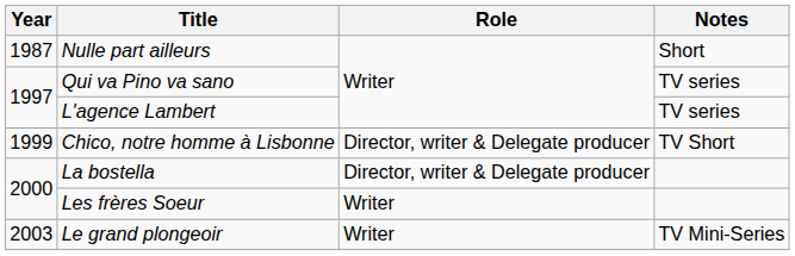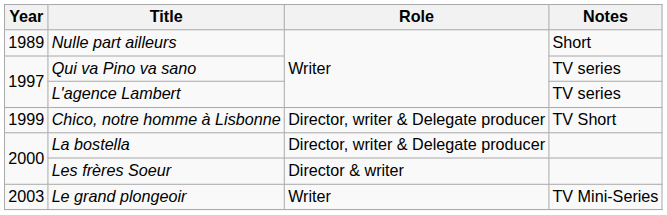 <table class="wikitable sortable">
 <tr>
 <th>Year</th>
 <th>Title</th>
 <th>Role</th>
 <th class="unsortable">Notes</th>
 </tr>
 <tr>
-<td>1987</td>
+<td>1989</td>
 <td><em>Nulle part ailleurs</em></td>
 <td rowspan=3>Writer</td>
 <td>Short</td>
 </tr>
 <tr>
 <td rowspan=2>1997</td>
 <td><em>Qui va Pino va sano</em></td>
 <td>TV series</td>
 </tr>
 <tr>
 <td><em>L'agence Lambert</em></td>
 <td>TV series</td>
 </tr>
 <tr>
 <td>1999</td>
 <td><em>Chico, notre homme à Lisbonne</em></td>
 <td>Director, writer & Delegate producer</td>
 <td>TV Short</td>
 </tr>
 <tr>
 <td rowspan=2>2000</td>
 <td><em>La bostella</em></td>
 <td>Director, writer & Delegate producer</td>
 <td></td>
 </tr>
 <tr>
 <td><em>Les frères Soeur</em></td>
-<td>Writer</td>
+<td>Director & writer</td>
 <td></td>
 </tr>
 <tr>
 <td>2003</td>
 <td><em>Le grand plongeoir</em></td>
 <td>Writer</td>
 <td>TV Mini-Series</td>
 </tr>
 <tr>
 </tr>
 </table>
